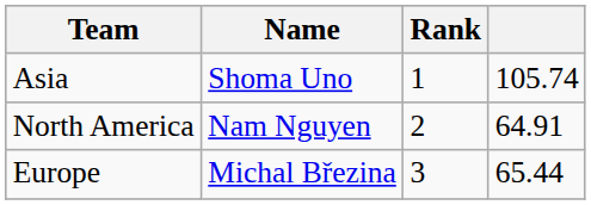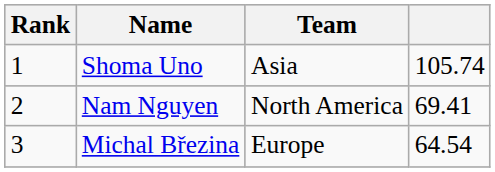 <table class="wikitable">
 <tr>
+<th>Rank</th>
+<th>Name</th>
 <th>Team</th>
-<th>Name</th>
-<th>Rank</th>
 <th></th>
 </tr>
 <tr>
+<td>1</td>
+<td><a href='#'>Shoma Uno</a></td>
 <td>Asia</td>
-<td><a href='#'>Shoma Uno</a></td>
-<td>1</td>
 <td>105.74</td>
 </tr>
 <tr>
+<td>2</td>
+<td><a href='#'>Nam Nguyen</a></td>
 <td>North America</td>
-<td><a href='#'>Nam Nguyen</a></td>
-<td>2</td>
-<td>64.91</td>
+<td>69.41</td>
 </tr>
 <tr>
+<td>3</td>
+<td><a href='#'>Michal Březina</a></td>
 <td>Europe</td>
-<td><a href='#'>Michal Březina</a></td>
-<td>3</td>
-<td>65.44</td>
+<td>64.54</td>
 </tr>
 </table>
